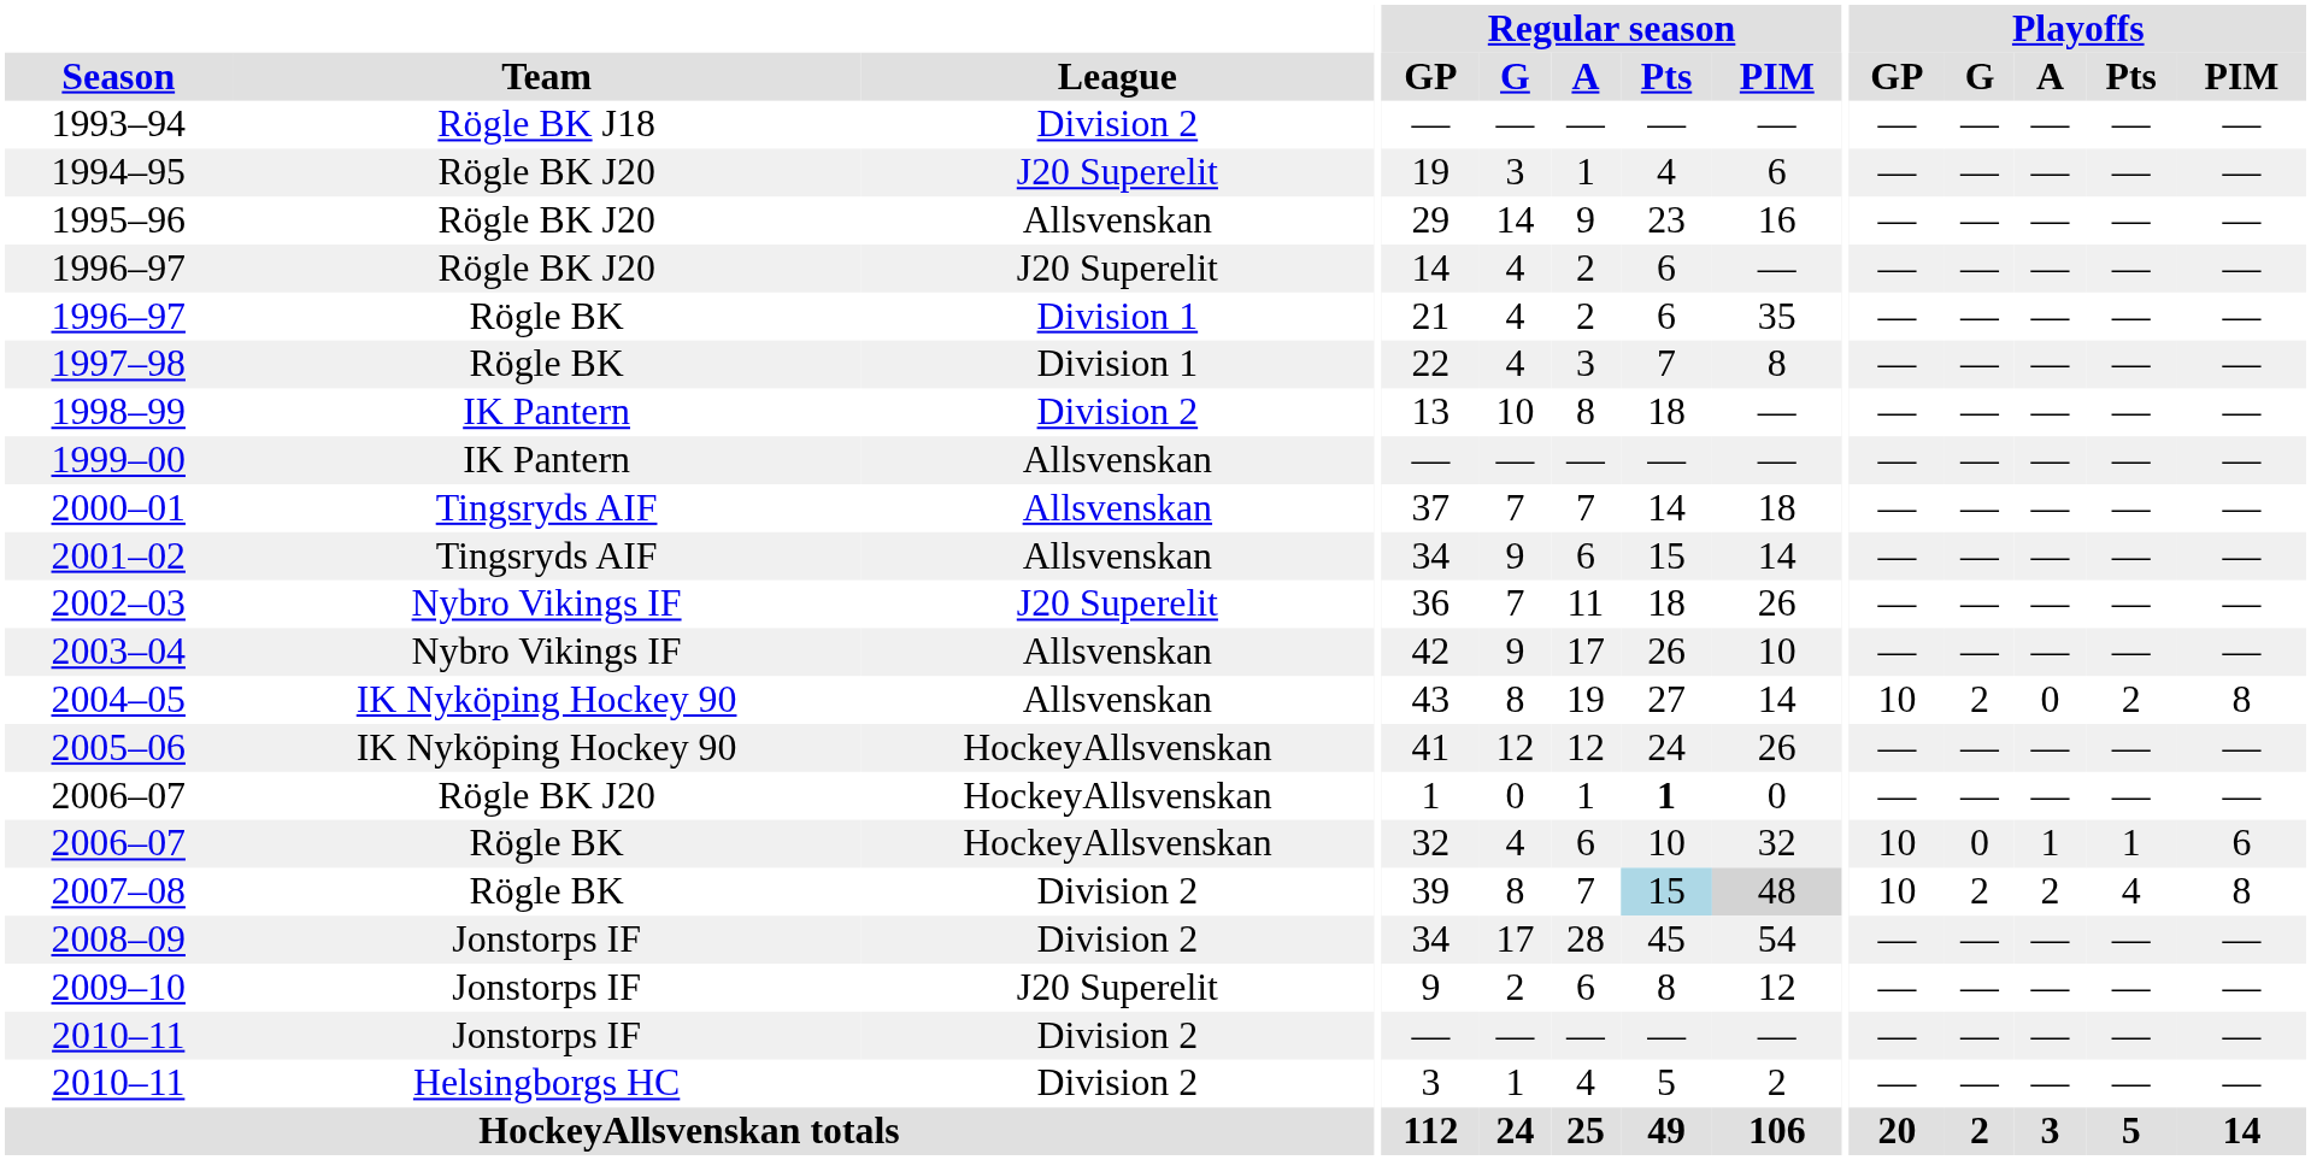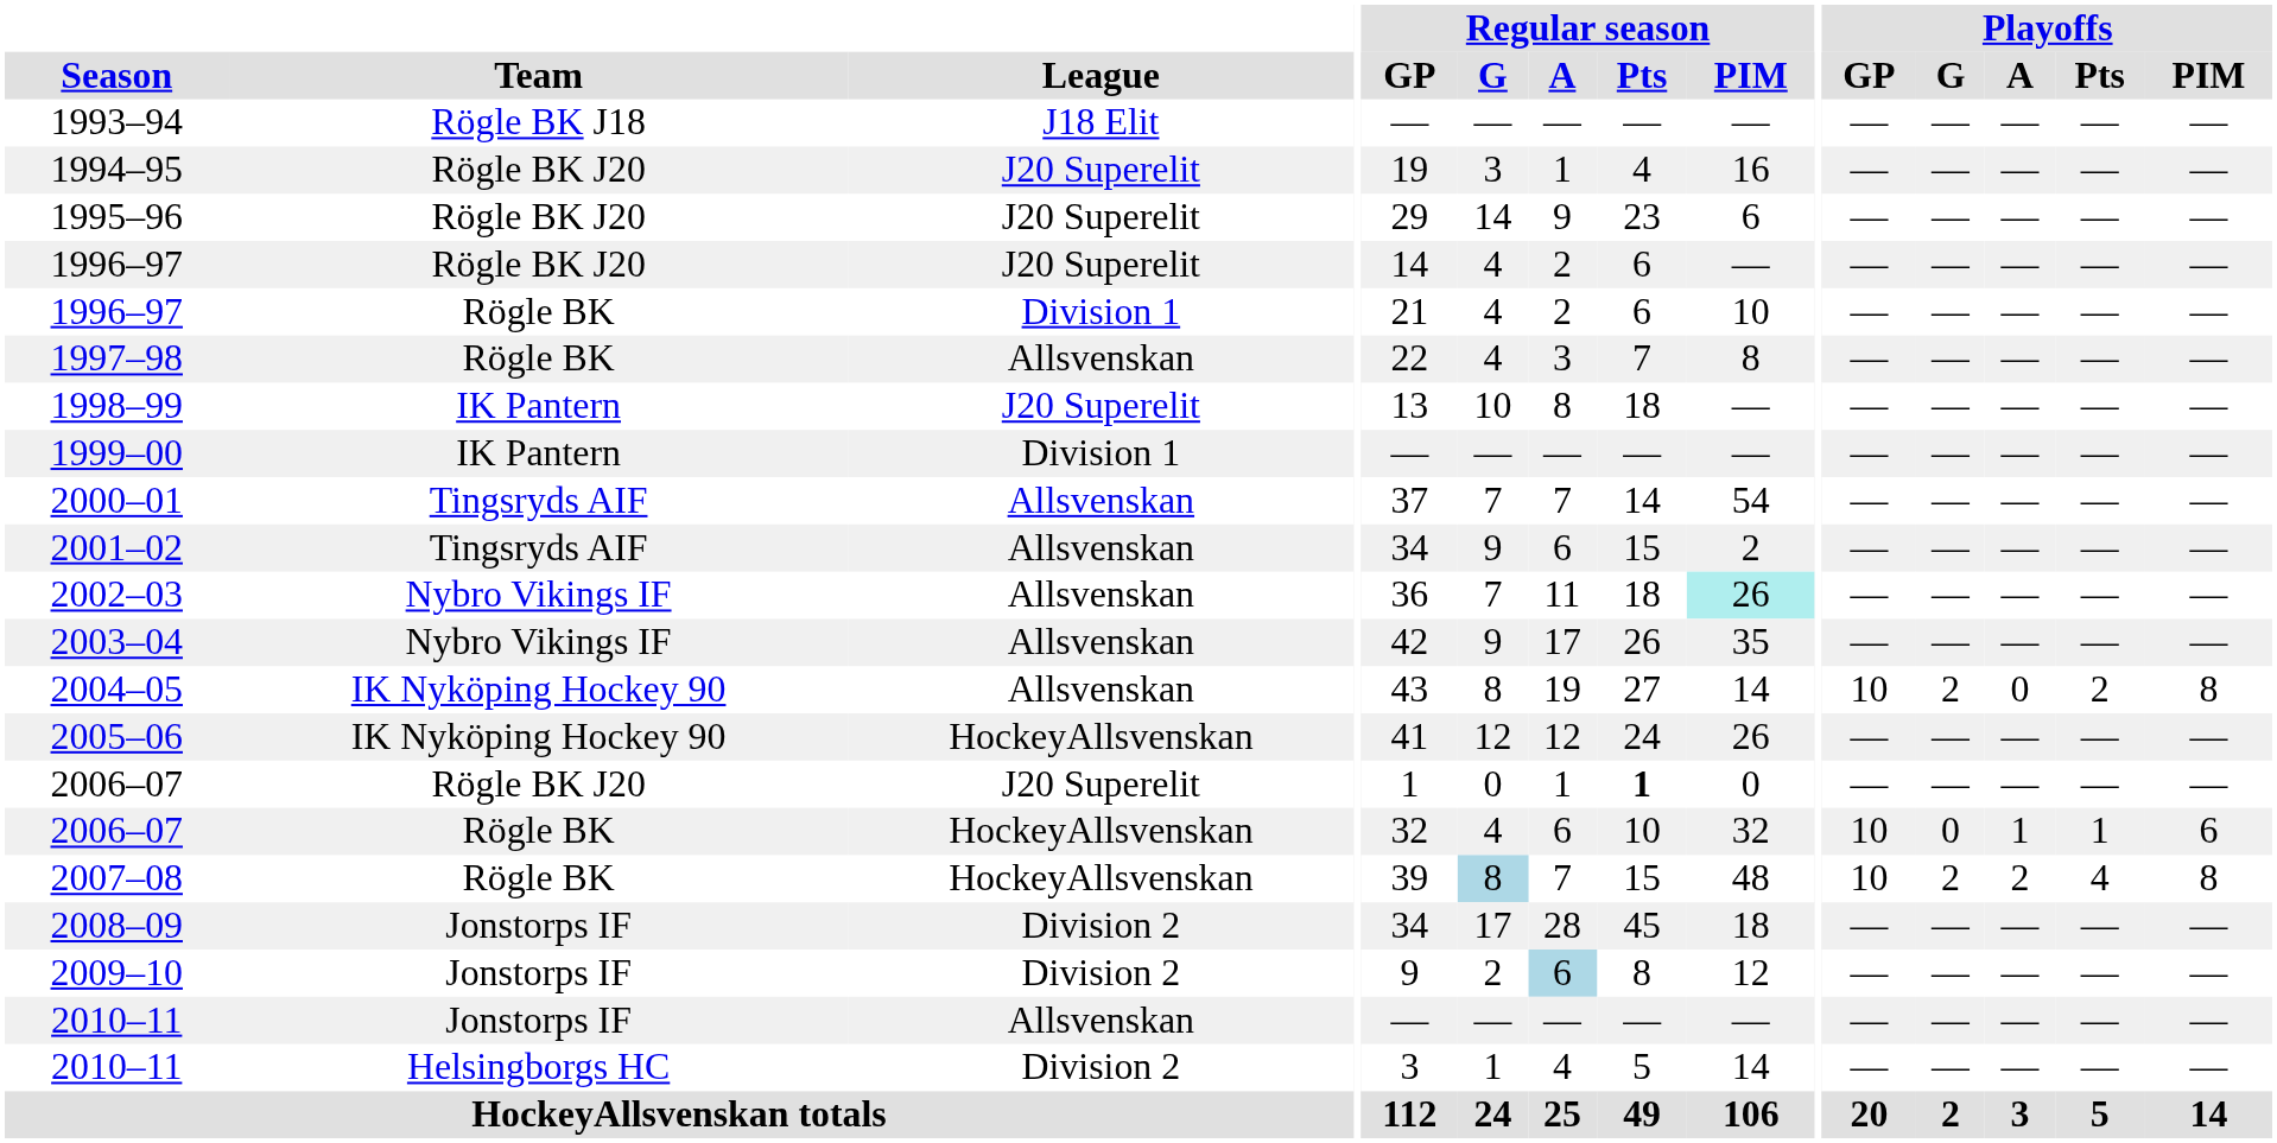 <table border="0" cellpadding="1" cellspacing="0" style="text-align:center; width:60em">
 <tr bgcolor="#e0e0e0">
 <th colspan="3" bgcolor="#ffffff"></th>
 <th rowspan="99" bgcolor="#ffffff"></th>
 <th colspan="5"><a href='#'>Regular season</a></th>
 <th rowspan="99" bgcolor="#ffffff"></th>
 <th colspan="5"><a href='#'>Playoffs</a></th>
 </tr>
 <tr bgcolor="#e0e0e0">
 <th><a href='#'>Season</a></th>
 <th>Team</th>
 <th>League</th>
 <th>GP</th>
 <th><a href='#'>G</a></th>
 <th><a href='#'>A</a></th>
 <th><a href='#'>Pts</a></th>
 <th><a href='#'>PIM</a></th>
 <th>GP</th>
 <th>G</th>
 <th>A</th>
 <th>Pts</th>
 <th>PIM</th>
 </tr>
 <tr>
 <td>1993–94</td>
 <td><a href='#'>Rögle BK</a> J18</td>
-<td><a href='#'>Division 2</a></td>
+<td><a href='#'>J18 Elit</a></td>
 <td>—</td>
 <td>—</td>
 <td>—</td>
 <td>—</td>
 <td>—</td>
 <td>—</td>
 <td>—</td>
 <td>—</td>
 <td>—</td>
 <td>—</td>
 </tr>
 <tr bgcolor="#f0f0f0">
 <td>1994–95</td>
 <td>Rögle BK J20</td>
 <td><a href='#'>J20 Superelit</a></td>
 <td>19</td>
 <td>3</td>
 <td>1</td>
 <td>4</td>
-<td>6</td>
+<td>16</td>
 <td>—</td>
 <td>—</td>
 <td>—</td>
 <td>—</td>
 <td>—</td>
 </tr>
 <tr>
 <td>1995–96</td>
 <td>Rögle BK J20</td>
-<td>Allsvenskan</td>
+<td>J20 Superelit</td>
 <td>29</td>
 <td>14</td>
 <td>9</td>
 <td>23</td>
-<td>16</td>
+<td>6</td>
 <td>—</td>
 <td>—</td>
 <td>—</td>
 <td>—</td>
 <td>—</td>
 </tr>
 <tr bgcolor="#f0f0f0">
 <td>1996–97</td>
 <td>Rögle BK J20</td>
 <td>J20 Superelit</td>
 <td>14</td>
 <td>4</td>
 <td>2</td>
 <td>6</td>
 <td>—</td>
 <td>—</td>
 <td>—</td>
 <td>—</td>
 <td>—</td>
 <td>—</td>
 </tr>
 <tr>
 <td><a href='#'>1996–97</a></td>
 <td>Rögle BK</td>
 <td><a href='#'>Division 1</a></td>
 <td>21</td>
 <td>4</td>
 <td>2</td>
 <td>6</td>
-<td>35</td>
+<td>10</td>
 <td>—</td>
 <td>—</td>
 <td>—</td>
 <td>—</td>
 <td>—</td>
 </tr>
 <tr bgcolor="#f0f0f0">
 <td><a href='#'>1997–98</a></td>
 <td>Rögle BK</td>
-<td>Division 1</td>
+<td>Allsvenskan</td>
 <td>22</td>
 <td>4</td>
 <td>3</td>
 <td>7</td>
 <td>8</td>
 <td>—</td>
 <td>—</td>
 <td>—</td>
 <td>—</td>
 <td>—</td>
 </tr>
 <tr>
 <td><a href='#'>1998–99</a></td>
 <td><a href='#'>IK Pantern</a></td>
-<td><a href='#'>Division 2</a></td>
+<td><a href='#'>J20 Superelit</a></td>
 <td>13</td>
 <td>10</td>
 <td>8</td>
 <td>18</td>
 <td>—</td>
 <td>—</td>
 <td>—</td>
 <td>—</td>
 <td>—</td>
 <td>—</td>
 </tr>
 <tr bgcolor="#f0f0f0">
 <td><a href='#'>1999–00</a></td>
 <td>IK Pantern</td>
-<td>Allsvenskan</td>
+<td>Division 1</td>
 <td>—</td>
 <td>—</td>
 <td>—</td>
 <td>—</td>
 <td>—</td>
 <td>—</td>
 <td>—</td>
 <td>—</td>
 <td>—</td>
 <td>—</td>
 </tr>
 <tr>
 <td><a href='#'>2000–01</a></td>
 <td><a href='#'>Tingsryds AIF</a></td>
 <td><a href='#'>Allsvenskan</a></td>
 <td>37</td>
 <td>7</td>
 <td>7</td>
 <td>14</td>
-<td>18</td>
+<td>54</td>
 <td>—</td>
 <td>—</td>
 <td>—</td>
 <td>—</td>
 <td>—</td>
 </tr>
 <tr bgcolor="#f0f0f0">
 <td><a href='#'>2001–02</a></td>
 <td>Tingsryds AIF</td>
 <td>Allsvenskan</td>
 <td>34</td>
 <td>9</td>
 <td>6</td>
 <td>15</td>
-<td>14</td>
+<td>2</td>
 <td>—</td>
 <td>—</td>
 <td>—</td>
 <td>—</td>
 <td>—</td>
 </tr>
 <tr>
 <td><a href='#'>2002–03</a></td>
 <td><a href='#'>Nybro Vikings IF</a></td>
-<td><a href='#'>J20 Superelit</a></td>
+<td>Allsvenskan</td>
 <td>36</td>
 <td>7</td>
 <td>11</td>
 <td>18</td>
-<td>26</td>
+<td style="background: paleturquoise;">26</td>
 <td>—</td>
 <td>—</td>
 <td>—</td>
 <td>—</td>
 <td>—</td>
 </tr>
 <tr bgcolor="#f0f0f0">
 <td><a href='#'>2003–04</a></td>
 <td>Nybro Vikings IF</td>
 <td>Allsvenskan</td>
 <td>42</td>
 <td>9</td>
 <td>17</td>
 <td>26</td>
-<td>10</td>
+<td>35</td>
 <td>—</td>
 <td>—</td>
 <td>—</td>
 <td>—</td>
 <td>—</td>
 </tr>
 <tr>
 <td><a href='#'>2004–05</a></td>
 <td><a href='#'>IK Nyköping Hockey 90</a></td>
 <td>Allsvenskan</td>
 <td>43</td>
 <td>8</td>
 <td>19</td>
 <td>27</td>
 <td>14</td>
 <td>10</td>
 <td>2</td>
 <td>0</td>
 <td>2</td>
 <td>8</td>
 </tr>
 <tr bgcolor="#f0f0f0">
 <td><a href='#'>2005–06</a></td>
 <td>IK Nyköping Hockey 90</td>
 <td>HockeyAllsvenskan</td>
 <td>41</td>
 <td>12</td>
 <td>12</td>
 <td>24</td>
 <td>26</td>
 <td>—</td>
 <td>—</td>
 <td>—</td>
 <td>—</td>
 <td>—</td>
 </tr>
 <tr>
 <td>2006–07</td>
 <td>Rögle BK J20</td>
-<td>HockeyAllsvenskan</td>
+<td>J20 Superelit</td>
 <td>1</td>
 <td>0</td>
 <td>1</td>
 <td><strong>1</strong></td>
 <td>0</td>
 <td>—</td>
 <td>—</td>
 <td>—</td>
 <td>—</td>
 <td>—</td>
 </tr>
 <tr bgcolor="#f0f0f0">
 <td><a href='#'>2006–07</a></td>
 <td>Rögle BK</td>
 <td>HockeyAllsvenskan</td>
 <td>32</td>
 <td>4</td>
 <td>6</td>
 <td>10</td>
 <td>32</td>
 <td>10</td>
 <td>0</td>
 <td>1</td>
 <td>1</td>
 <td>6</td>
 </tr>
 <tr>
 <td><a href='#'>2007–08</a></td>
 <td>Rögle BK</td>
-<td>Division 2</td>
+<td>HockeyAllsvenskan</td>
 <td>39</td>
-<td>8</td>
+<td style="background: lightblue;">8</td>
 <td>7</td>
-<td style="background: lightblue;">15</td>
-<td style="background: lightgrey;">48</td>
+<td>15</td>
+<td>48</td>
 <td>10</td>
 <td>2</td>
 <td>2</td>
 <td>4</td>
 <td>8</td>
 </tr>
 <tr bgcolor="#f0f0f0">
 <td><a href='#'>2008–09</a></td>
 <td>Jonstorps IF</td>
 <td>Division 2</td>
 <td>34</td>
 <td>17</td>
 <td>28</td>
 <td>45</td>
-<td>54</td>
+<td>18</td>
 <td>—</td>
 <td>—</td>
 <td>—</td>
 <td>—</td>
 <td>—</td>
 </tr>
 <tr>
 <td><a href='#'>2009–10</a></td>
 <td>Jonstorps IF</td>
-<td>J20 Superelit</td>
+<td>Division 2</td>
 <td>9</td>
 <td>2</td>
-<td>6</td>
+<td style="background: lightblue;">6</td>
 <td>8</td>
 <td>12</td>
 <td>—</td>
 <td>—</td>
 <td>—</td>
 <td>—</td>
 <td>—</td>
 </tr>
 <tr bgcolor="#f0f0f0">
 <td><a href='#'>2010–11</a></td>
 <td>Jonstorps IF</td>
-<td>Division 2</td>
+<td>Allsvenskan</td>
 <td>—</td>
 <td>—</td>
 <td>—</td>
 <td>—</td>
 <td>—</td>
 <td>—</td>
 <td>—</td>
 <td>—</td>
 <td>—</td>
 <td>—</td>
 </tr>
 <tr>
 <td><a href='#'>2010–11</a></td>
 <td><a href='#'>Helsingborgs HC</a></td>
 <td>Division 2</td>
 <td>3</td>
 <td>1</td>
 <td>4</td>
 <td>5</td>
-<td>2</td>
+<td>14</td>
 <td>—</td>
 <td>—</td>
 <td>—</td>
 <td>—</td>
 <td>—</td>
 </tr>
 <tr>
 </tr>
 <tr ALIGN="center" bgcolor="#e0e0e0">
 <th colspan="3">HockeyAllsvenskan totals</th>
 <th ALIGN="center">112</th>
 <th ALIGN="center">24</th>
 <th ALIGN="center">25</th>
 <th ALIGN="center">49</th>
 <th ALIGN="center">106</th>
 <th ALIGN="center">20</th>
 <th ALIGN="center">2</th>
 <th ALIGN="center">3</th>
 <th ALIGN="center">5</th>
 <th ALIGN="center">14</th>
 </tr>
 </table>
